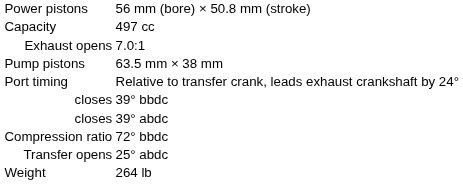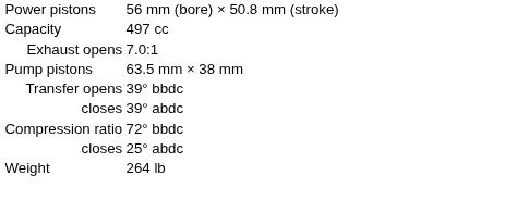 <table>
 <tr>
 <td>Power pistons</td>
 <td>56 mm (bore) × 50.8 mm (stroke)</td>
 </tr>
 <tr>
 <td>Capacity</td>
 <td>497 cc</td>
 </tr>
 <tr>
 <td style="text-align: right;">Exhaust opens</td>
 <td>7.0:1</td>
 </tr>
 <tr>
 <td>Pump pistons</td>
 <td>63.5 mm × 38 mm</td>
 </tr>
 <tr>
-<td>Port timing</td>
-<td>Relative to transfer crank, leads exhaust crankshaft by 24°</td>
-</tr>
-<tr>
-<td style="text-align: right;">closes</td>
+<td style="text-align: right;">Transfer opens</td>
 <td>39° bbdc</td>
 </tr>
 <tr>
 <td style="text-align: right;">closes</td>
 <td>39° abdc</td>
 </tr>
 <tr>
 <td>Compression ratio</td>
 <td>72° bbdc</td>
 </tr>
 <tr>
-<td style="text-align: right;">Transfer opens</td>
+<td style="text-align: right;">closes</td>
 <td>25° abdc</td>
 </tr>
 <tr>
 <td>Weight</td>
 <td>264 lb</td>
 </tr>
 </table>
